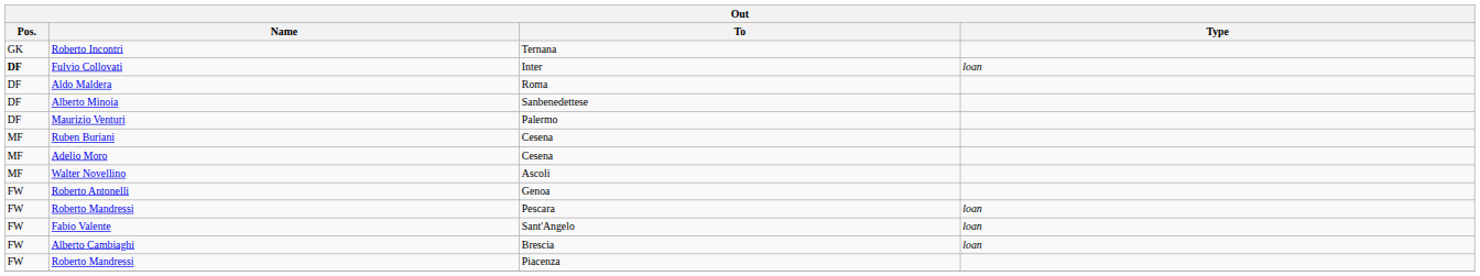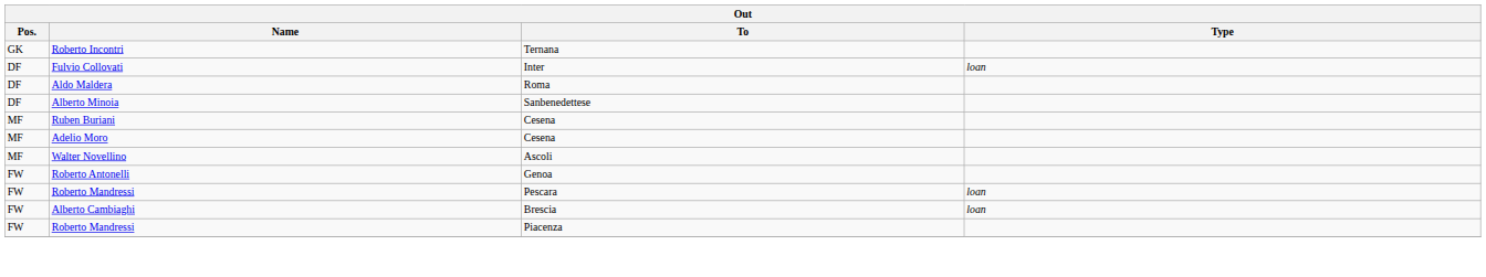 <table class="wikitable" style="font-size:90%;width:99%;">
 <tr>
 <th colspan="4">Out</th>
 </tr>
 <tr>
 <th width=3%>Pos.</th>
 <th width=32%>Name</th>
 <th width=30%>To</th>
 <th width=35%>Type</th>
 </tr>
 <tr>
 <td>GK</td>
 <td><a href='#'>Roberto Incontri</a></td>
 <td>Ternana</td>
 <td></td>
 </tr>
 <tr>
-<td><strong>DF</strong></td>
+<td>DF</td>
 <td><a href='#'>Fulvio Collovati</a></td>
 <td>Inter</td>
 <td><em>loan</em></td>
 </tr>
 <tr>
 <td>DF</td>
 <td><a href='#'>Aldo Maldera</a></td>
 <td>Roma</td>
 <td></td>
 </tr>
 <tr>
 <td>DF</td>
 <td><a href='#'>Alberto Minoia</a></td>
 <td>Sanbenedettese</td>
-<td></td>
-</tr>
-<tr>
-<td>DF</td>
-<td><a href='#'>Maurizio Venturi</a></td>
-<td>Palermo</td>
 <td></td>
 </tr>
 <tr>
 <td>MF</td>
 <td><a href='#'>Ruben Buriani</a></td>
 <td>Cesena</td>
 <td></td>
 </tr>
 <tr>
 <td>MF</td>
 <td><a href='#'>Adelio Moro</a></td>
 <td>Cesena</td>
 <td></td>
 </tr>
 <tr>
 <td>MF</td>
 <td><a href='#'>Walter Novellino</a></td>
 <td>Ascoli</td>
 <td></td>
 </tr>
 <tr>
 <td>FW</td>
 <td><a href='#'>Roberto Antonelli</a></td>
 <td>Genoa</td>
 <td></td>
 </tr>
 <tr>
 <td>FW</td>
 <td><a href='#'>Roberto Mandressi</a></td>
 <td>Pescara</td>
 <td><em>loan</em></td>
 </tr>
 <tr>
 <td>FW</td>
-<td><a href='#'>Fabio Valente</a></td>
-<td>Sant'Angelo</td>
-<td><em>loan</em></td>
-</tr>
-<tr>
-<td>FW</td>
 <td><a href='#'>Alberto Cambiaghi</a></td>
 <td>Brescia</td>
 <td><em>loan</em></td>
 </tr>
 <tr>
 <td>FW</td>
 <td><a href='#'>Roberto Mandressi</a></td>
 <td>Piacenza</td>
 <td></td>
 </tr>
 <tr>
 </tr>
 </table>
